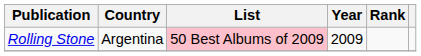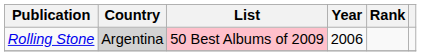 <table class="sortable wikitable">
 <tr>
 <th>Publication</th>
 <th>Country</th>
 <th>List</th>
 <th>Year</th>
 <th>Rank</th>
 <th></th>
 </tr>
 <tr>
 <td><em><a href='#'>Rolling Stone</a></em></td>
-<td>Argentina</td>
+<td style="background: lightgrey;">Argentina</td>
 <td style="background: pink;">50 Best Albums of 2009</td>
-<td>2009</td>
+<td>2006</td>
 <td></td>
 <td></td>
 </tr>
 <tr>
 </tr>
 </table>
